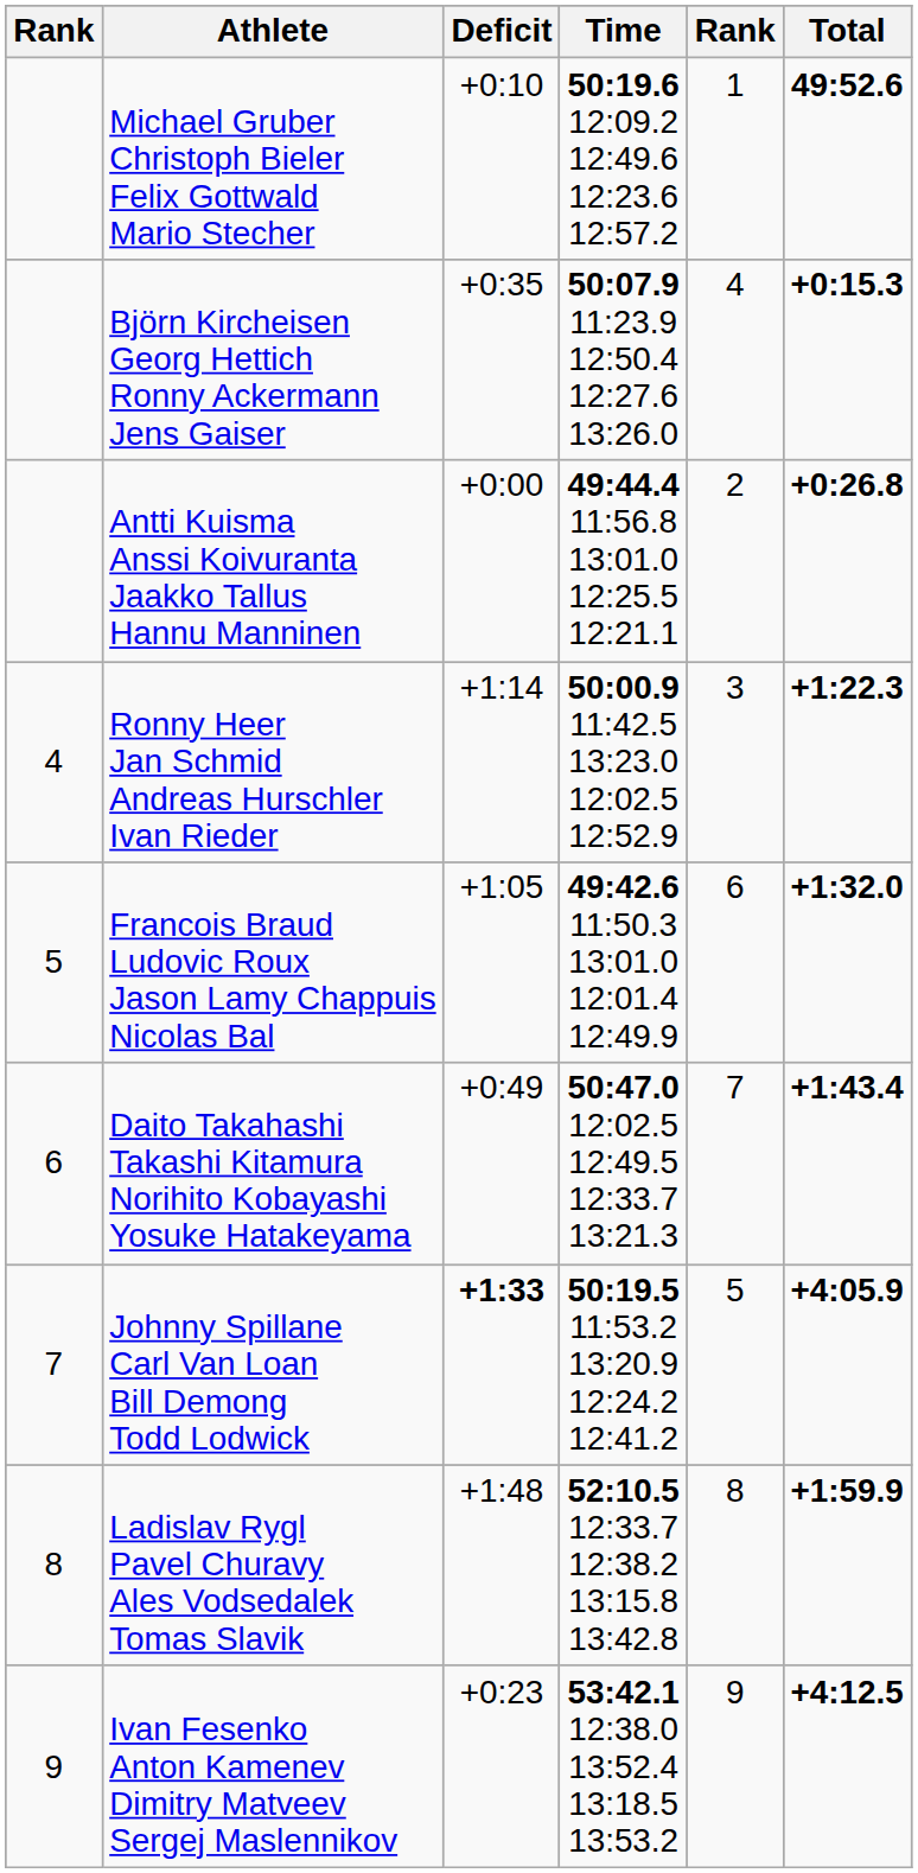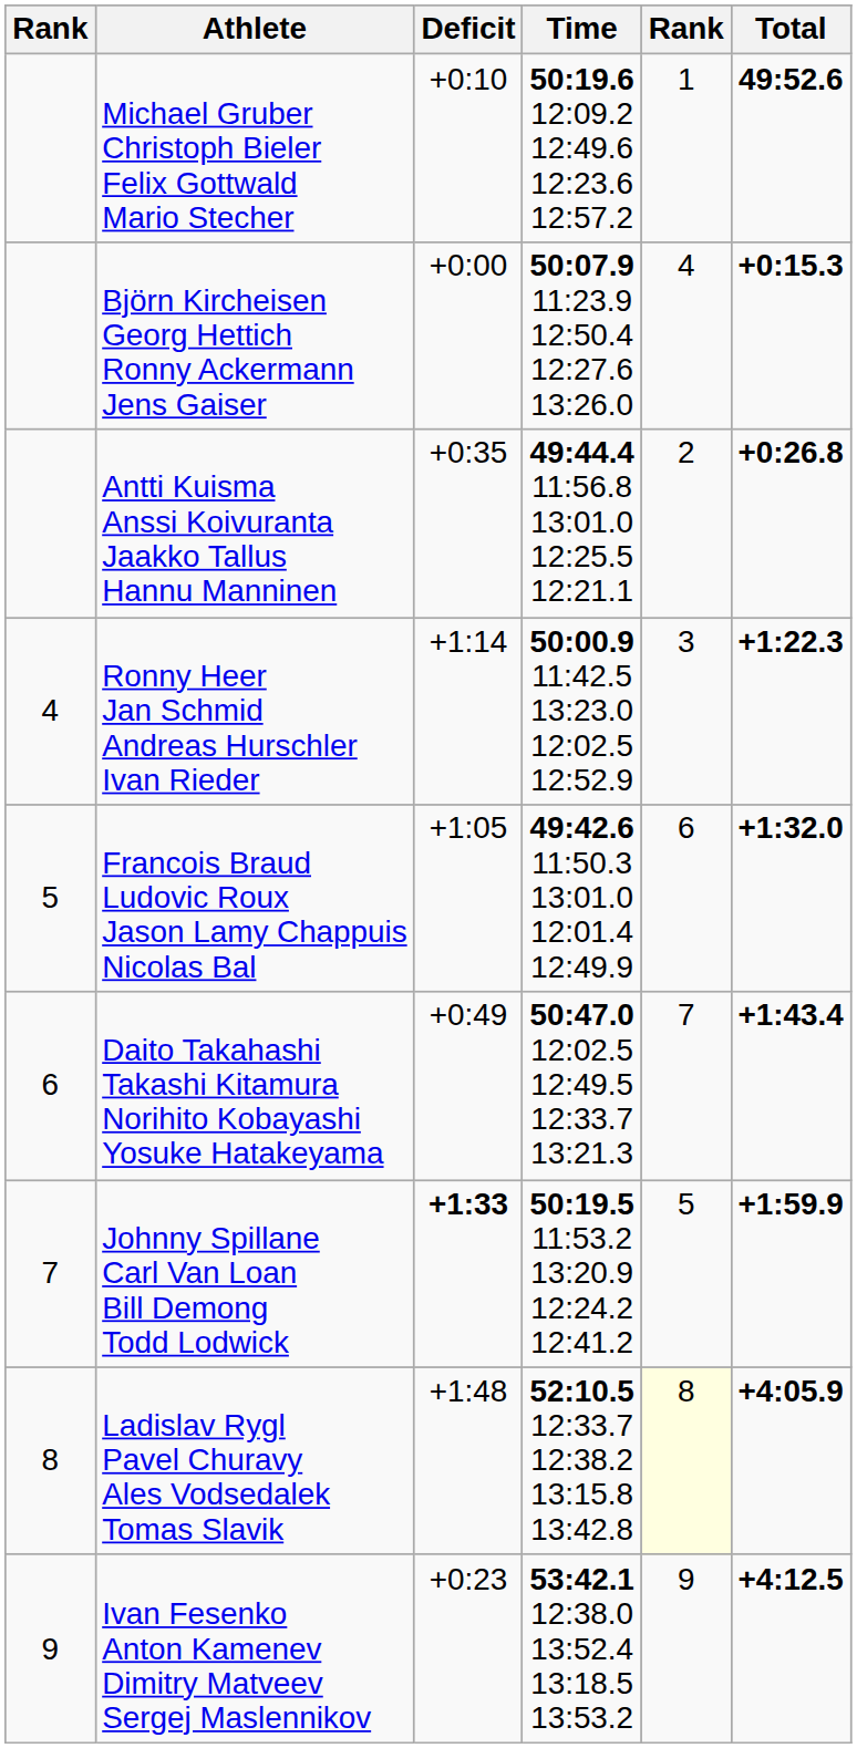 <table class="wikitable sortable" style="text-align:center">
 <tr>
 <th>Rank</th>
 <th>Athlete</th>
 <th>Deficit</th>
 <th>Time</th>
 <th>Rank</th>
 <th>Total</th>
 </tr>
 <tr>
 <td></td>
 <td align=left><br><a href='#'>Michael Gruber</a><br><a href='#'>Christoph Bieler</a><br><a href='#'>Felix Gottwald</a><br><a href='#'>Mario Stecher</a></td>
 <td valign=top>+0:10</td>
 <td><strong>50:19.6</strong><br>12:09.2<br>12:49.6<br>12:23.6<br>12:57.2</td>
 <td valign=top>1</td>
 <td valign=top><strong>49:52.6</strong></td>
 </tr>
 <tr>
 <td></td>
 <td align=left><br><a href='#'>Björn Kircheisen</a><br><a href='#'>Georg Hettich</a><br><a href='#'>Ronny Ackermann</a><br><a href='#'>Jens Gaiser</a></td>
-<td valign=top>+0:35</td>
+<td valign=top>+0:00</td>
 <td><strong>50:07.9</strong><br>11:23.9<br>12:50.4<br>12:27.6<br>13:26.0</td>
 <td valign=top>4</td>
 <td valign=top><strong>+0:15.3</strong></td>
 </tr>
 <tr>
 <td></td>
 <td align=left><br><a href='#'>Antti Kuisma</a><br><a href='#'>Anssi Koivuranta</a><br><a href='#'>Jaakko Tallus</a><br><a href='#'>Hannu Manninen</a></td>
-<td valign=top>+0:00</td>
+<td valign=top>+0:35</td>
 <td><strong>49:44.4</strong><br>11:56.8<br>13:01.0<br>12:25.5<br>12:21.1</td>
 <td valign=top>2</td>
 <td valign=top><strong>+0:26.8</strong></td>
 </tr>
 <tr>
 <td>4</td>
 <td align=left><br><a href='#'>Ronny Heer</a><br><a href='#'>Jan Schmid</a><br><a href='#'>Andreas Hurschler</a><br><a href='#'>Ivan Rieder</a></td>
 <td valign=top>+1:14</td>
 <td><strong>50:00.9</strong><br>11:42.5<br>13:23.0<br>12:02.5<br>12:52.9</td>
 <td valign=top>3</td>
 <td valign=top><strong>+1:22.3</strong></td>
 </tr>
 <tr>
 <td>5</td>
 <td align=left><br><a href='#'>Francois Braud</a><br><a href='#'>Ludovic Roux</a><br><a href='#'>Jason Lamy Chappuis</a><br><a href='#'>Nicolas Bal</a></td>
 <td valign=top>+1:05</td>
 <td><strong>49:42.6</strong><br>11:50.3<br>13:01.0<br>12:01.4<br>12:49.9</td>
 <td valign=top>6</td>
 <td valign=top><strong>+1:32.0</strong></td>
 </tr>
 <tr>
 <td>6</td>
 <td align=left><br><a href='#'>Daito Takahashi</a><br><a href='#'>Takashi Kitamura</a><br><a href='#'>Norihito Kobayashi</a><br><a href='#'>Yosuke Hatakeyama</a></td>
 <td valign=top>+0:49</td>
 <td><strong>50:47.0</strong><br>12:02.5<br>12:49.5<br>12:33.7<br>13:21.3</td>
 <td valign=top>7</td>
 <td valign=top><strong>+1:43.4</strong></td>
 </tr>
 <tr>
 <td>7</td>
 <td align=left><br><a href='#'>Johnny Spillane</a><br><a href='#'>Carl Van Loan</a><br><a href='#'>Bill Demong</a><br><a href='#'>Todd Lodwick</a></td>
 <td valign=top><strong>+1:33</strong></td>
 <td><strong>50:19.5</strong><br>11:53.2<br>13:20.9<br>12:24.2<br>12:41.2</td>
 <td valign=top>5</td>
-<td valign=top><strong>+4:05.9</strong></td>
+<td valign=top><strong>+1:59.9</strong></td>
 </tr>
 <tr>
 <td>8</td>
 <td align=left><br><a href='#'>Ladislav Rygl</a><br><a href='#'>Pavel Churavy</a><br><a href='#'>Ales Vodsedalek</a><br><a href='#'>Tomas Slavik</a></td>
 <td valign=top>+1:48</td>
 <td><strong>52:10.5</strong><br>12:33.7<br>12:38.2<br>13:15.8<br>13:42.8</td>
-<td valign=top>8</td>
-<td valign=top><strong>+1:59.9</strong></td>
+<td valign=top style="background: lightyellow;">8</td>
+<td valign=top><strong>+4:05.9</strong></td>
 </tr>
 <tr>
 <td>9</td>
 <td align=left><br><a href='#'>Ivan Fesenko</a><br><a href='#'>Anton Kamenev</a><br><a href='#'>Dimitry Matveev</a><br><a href='#'>Sergej Maslennikov</a></td>
 <td valign=top>+0:23</td>
 <td><strong>53:42.1</strong><br>12:38.0<br>13:52.4<br>13:18.5<br>13:53.2</td>
 <td valign=top>9</td>
 <td valign=top><strong>+4:12.5</strong></td>
 </tr>
 </table>
